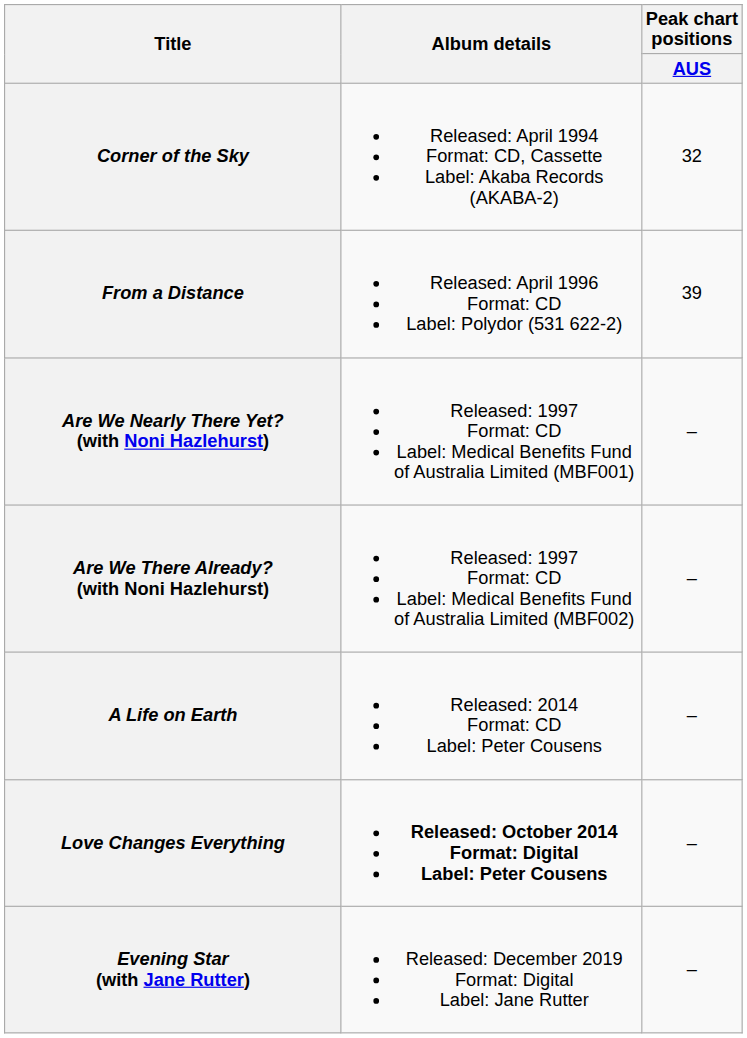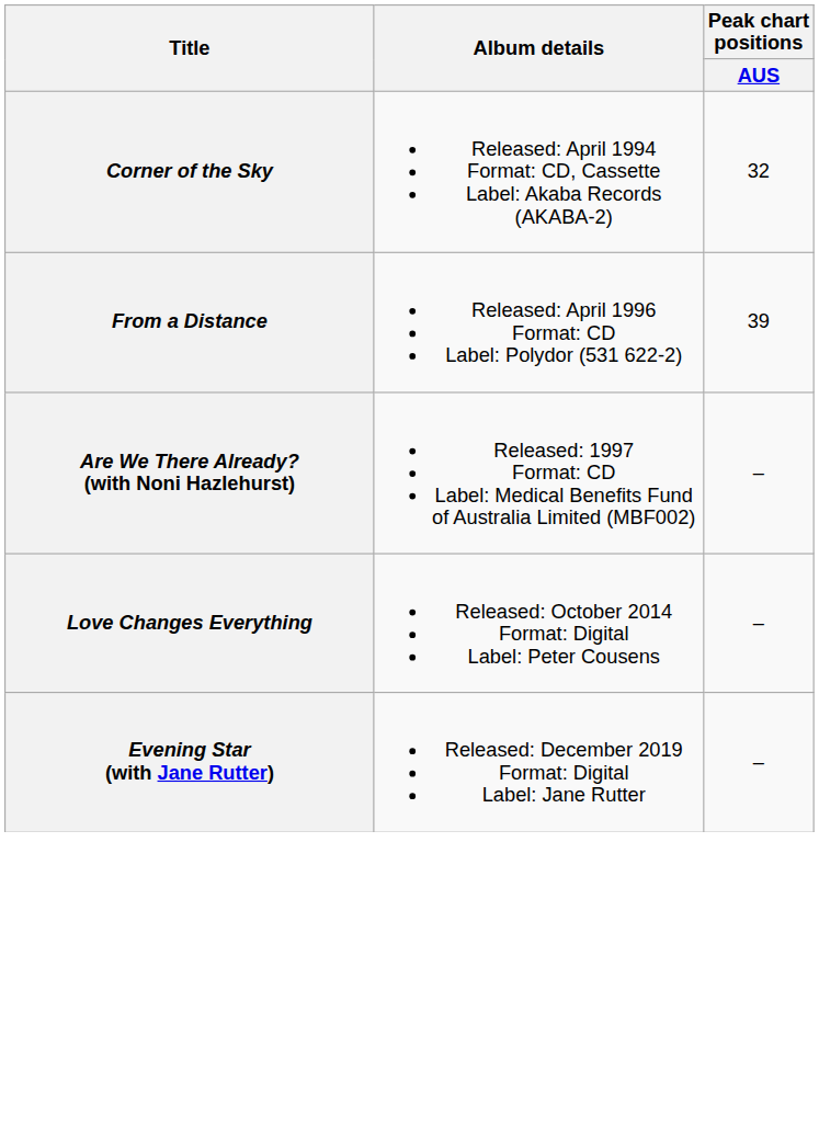 <table class="wikitable plainrowheaders" style="text-align:center;" border="1">
 <tr>
 <th scope="col" rowspan="2" style="width:18em;">Title</th>
 <th scope="col" rowspan="2" style="width:16em;">Album details</th>
 <th scope="col" colspan="1">Peak chart<br>positions</th>
 </tr>
 <tr>
 <th scope="col" style="text-align:center;"><a href='#'>AUS</a><br></th>
 </tr>
 <tr>
 <th scope="row"><em>Corner of the Sky</em></th>
 <td><br><ul><li>Released: April 1994</li><li>Format: CD, Cassette</li><li>Label: Akaba Records (AKABA-2)</li></ul></td>
 <td align="center">32</td>
 </tr>
 <tr>
 <th scope="row"><em>From a Distance</em></th>
 <td><br><ul><li>Released: April 1996</li><li>Format: CD</li><li>Label: Polydor (531 622-2)</li></ul></td>
 <td align="center">39</td>
 </tr>
 <tr>
-<th scope="row"><em>Are We Nearly There Yet?</em> <br> (with <a href='#'>Noni Hazlehurst</a>)</th>
-<td><br><ul><li>Released: 1997</li><li>Format: CD</li><li>Label: Medical Benefits Fund of Australia Limited (MBF001)</li></ul></td>
-<td align="center">–</td>
-</tr>
-<tr>
 <th scope="row"><em>Are We There Already?</em> <br> (with Noni Hazlehurst)</th>
 <td><br><ul><li>Released: 1997</li><li>Format: CD</li><li>Label: Medical Benefits Fund of Australia Limited (MBF002)</li></ul></td>
 <td align="center">–</td>
 </tr>
 <tr>
-<th scope="row"><em>A Life on Earth</em></th>
-<td><br><ul><li>Released: 2014</li><li>Format: CD</li><li>Label: Peter Cousens</li></ul></td>
-<td align="center">–</td>
-</tr>
-<tr>
 <th scope="row"><em>Love Changes Everything</em></th>
-<td><strong><br><ul><li>Released: October 2014</li><li>Format: Digital</li><li>Label: Peter Cousens</li></ul></strong></td>
+<td><br><ul><li>Released: October 2014</li><li>Format: Digital</li><li>Label: Peter Cousens</li></ul></td>
 <td align="center">–</td>
 </tr>
 <tr>
 <th scope="row"><em>Evening Star</em> <br> (with <a href='#'>Jane Rutter</a>)</th>
 <td><br><ul><li>Released: December 2019</li><li>Format: Digital</li><li>Label: Jane Rutter</li></ul></td>
 <td align="center">–</td>
 </tr>
 </table>
